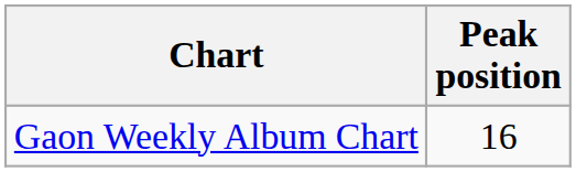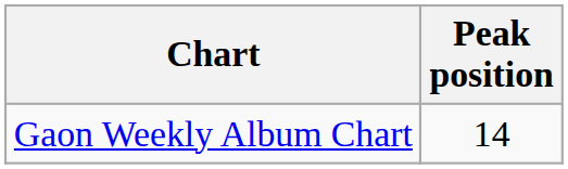 <table class="wikitable" style="text-align:center;">
 <tr>
 <th>Chart</th>
 <th>Peak <br> position</th>
 </tr>
 <tr>
 <td><a href='#'>Gaon Weekly Album Chart</a></td>
-<td align=center>16</td>
+<td align=center>14</td>
 </tr>
 </table>
